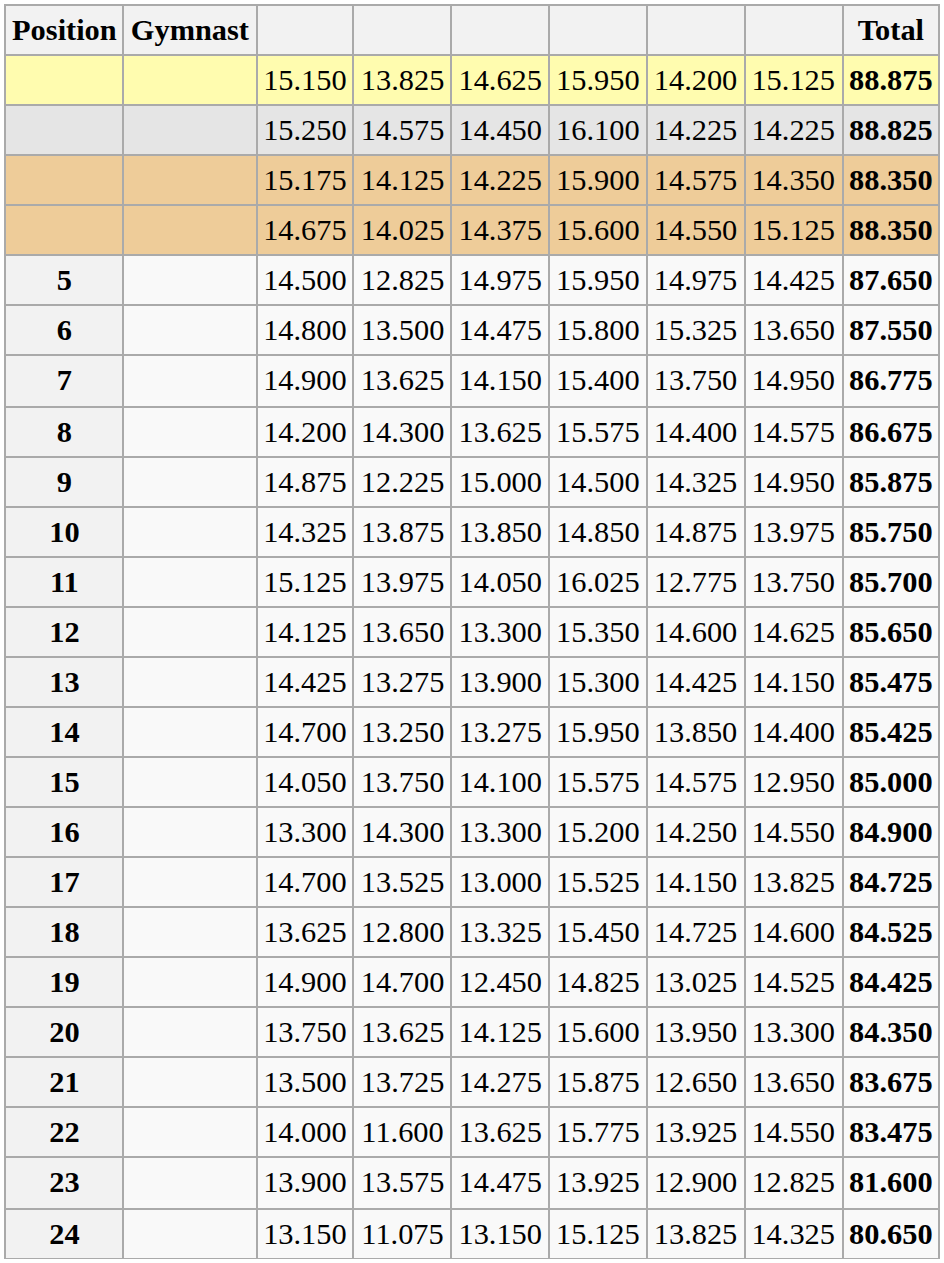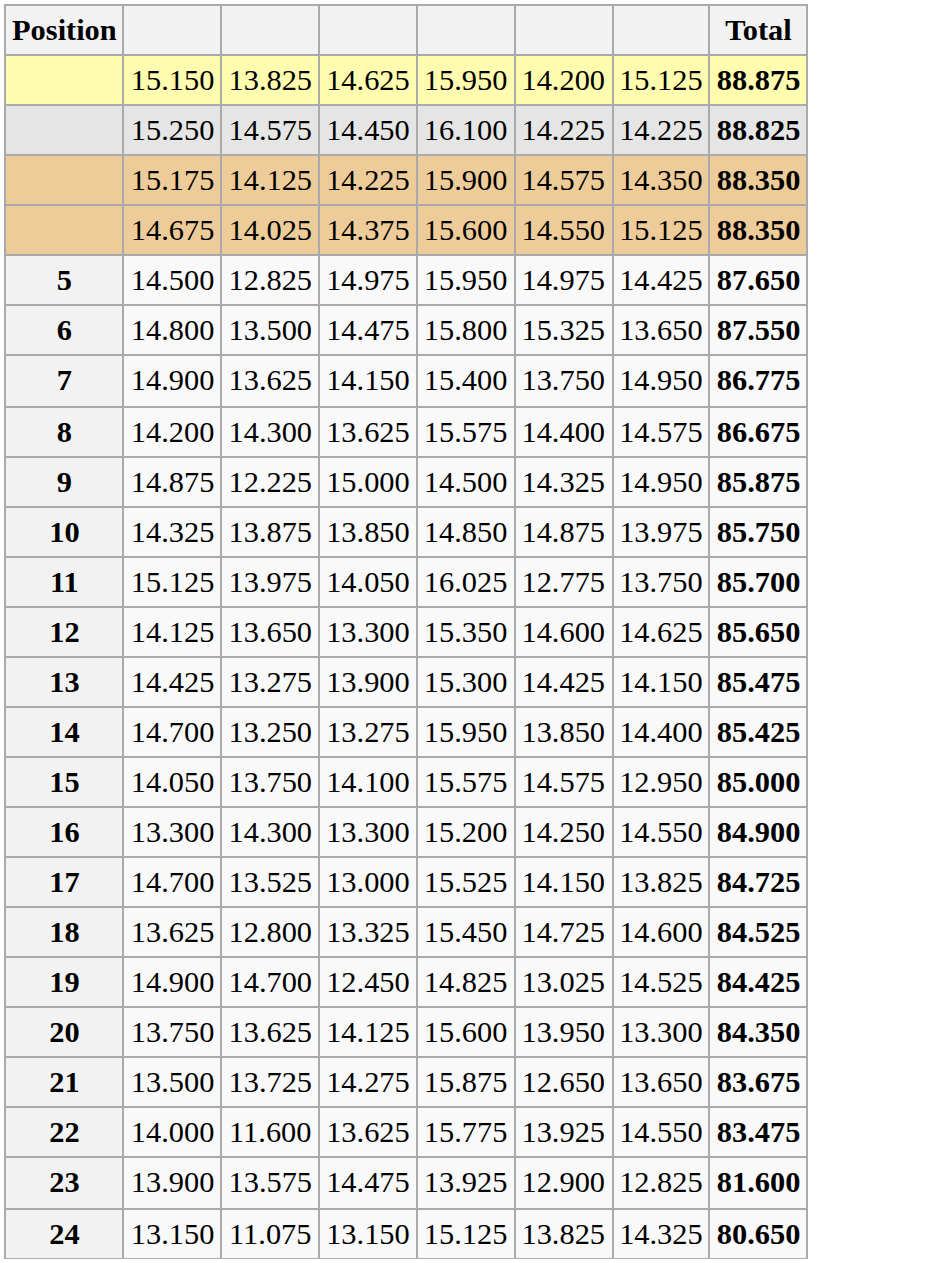 <table class="wikitable sortable" style="text-align:center; font-size:95%">
 <tr>
 <th>Position</th>
-<th>Gymnast</th>
 <th></th>
 <th></th>
 <th></th>
 <th></th>
 <th></th>
 <th></th>
 <th>Total</th>
 </tr>
 <tr bgcolor=fffcaf>
 <td></td>
-<td align=left></td>
 <td>15.150</td>
 <td>13.825</td>
 <td>14.625</td>
 <td>15.950</td>
 <td>14.200</td>
 <td>15.125</td>
 <td><strong>88.875</strong></td>
 </tr>
 <tr bgcolor=e5e5e5>
 <td></td>
-<td align=left></td>
 <td>15.250</td>
 <td>14.575</td>
 <td>14.450</td>
 <td>16.100</td>
 <td>14.225</td>
 <td>14.225</td>
 <td><strong>88.825</strong></td>
 </tr>
 <tr bgcolor=eecc99>
 <td></td>
-<td align=left></td>
 <td>15.175</td>
 <td>14.125</td>
 <td>14.225</td>
 <td>15.900</td>
 <td>14.575</td>
 <td>14.350</td>
 <td><strong>88.350</strong></td>
 </tr>
 <tr bgcolor=eecc99>
 <td></td>
-<td align=left></td>
 <td>14.675</td>
 <td>14.025</td>
 <td>14.375</td>
 <td>15.600</td>
 <td>14.550</td>
 <td>15.125</td>
 <td><strong>88.350</strong></td>
 </tr>
 <tr>
 <th><strong>5</strong></th>
-<td align=left></td>
 <td>14.500</td>
 <td>12.825</td>
 <td>14.975</td>
 <td>15.950</td>
 <td>14.975</td>
 <td>14.425</td>
 <td><strong>87.650</strong></td>
 </tr>
 <tr>
 <th><strong>6</strong></th>
-<td align=left></td>
 <td>14.800</td>
 <td>13.500</td>
 <td>14.475</td>
 <td>15.800</td>
 <td>15.325</td>
 <td>13.650</td>
 <td><strong>87.550</strong></td>
 </tr>
 <tr>
 <th><strong>7</strong></th>
-<td align=left></td>
 <td>14.900</td>
 <td>13.625</td>
 <td>14.150</td>
 <td>15.400</td>
 <td>13.750</td>
 <td>14.950</td>
 <td><strong>86.775</strong></td>
 </tr>
 <tr>
 <th><strong>8</strong></th>
-<td align=left></td>
 <td>14.200</td>
 <td>14.300</td>
 <td>13.625</td>
 <td>15.575</td>
 <td>14.400</td>
 <td>14.575</td>
 <td><strong>86.675</strong></td>
 </tr>
 <tr>
 <th><strong>9</strong></th>
-<td align=left></td>
 <td>14.875</td>
 <td>12.225</td>
 <td>15.000</td>
 <td>14.500</td>
 <td>14.325</td>
 <td>14.950</td>
 <td><strong>85.875</strong></td>
 </tr>
 <tr>
 <th><strong>10</strong></th>
-<td align=left></td>
 <td>14.325</td>
 <td>13.875</td>
 <td>13.850</td>
 <td>14.850</td>
 <td>14.875</td>
 <td>13.975</td>
 <td><strong>85.750</strong></td>
 </tr>
 <tr>
 <th><strong>11</strong></th>
-<td align=left></td>
 <td>15.125</td>
 <td>13.975</td>
 <td>14.050</td>
 <td>16.025</td>
 <td>12.775</td>
 <td>13.750</td>
 <td><strong>85.700</strong></td>
 </tr>
 <tr>
 <th><strong>12</strong></th>
-<td align=left></td>
 <td>14.125</td>
 <td>13.650</td>
 <td>13.300</td>
 <td>15.350</td>
 <td>14.600</td>
 <td>14.625</td>
 <td><strong>85.650</strong></td>
 </tr>
 <tr>
 <th><strong>13</strong></th>
-<td align=left></td>
 <td>14.425</td>
 <td>13.275</td>
 <td>13.900</td>
 <td>15.300</td>
 <td>14.425</td>
 <td>14.150</td>
 <td><strong>85.475</strong></td>
 </tr>
 <tr>
 <th><strong>14</strong></th>
-<td align=left></td>
 <td>14.700</td>
 <td>13.250</td>
 <td>13.275</td>
 <td>15.950</td>
 <td>13.850</td>
 <td>14.400</td>
 <td><strong>85.425</strong></td>
 </tr>
 <tr>
 <th><strong>15</strong></th>
-<td align=left></td>
 <td>14.050</td>
 <td>13.750</td>
 <td>14.100</td>
 <td>15.575</td>
 <td>14.575</td>
 <td>12.950</td>
 <td><strong>85.000</strong></td>
 </tr>
 <tr>
 <th><strong>16</strong></th>
-<td align=left></td>
 <td>13.300</td>
 <td>14.300</td>
 <td>13.300</td>
 <td>15.200</td>
 <td>14.250</td>
 <td>14.550</td>
 <td><strong>84.900</strong></td>
 </tr>
 <tr>
 <th><strong>17</strong></th>
-<td align=left></td>
 <td>14.700</td>
 <td>13.525</td>
 <td>13.000</td>
 <td>15.525</td>
 <td>14.150</td>
 <td>13.825</td>
 <td><strong>84.725</strong></td>
 </tr>
 <tr>
 <th><strong>18</strong></th>
-<td align=left></td>
 <td>13.625</td>
 <td>12.800</td>
 <td>13.325</td>
 <td>15.450</td>
 <td>14.725</td>
 <td>14.600</td>
 <td><strong>84.525</strong></td>
 </tr>
 <tr>
 <th><strong>19</strong></th>
-<td align=left></td>
 <td>14.900</td>
 <td>14.700</td>
 <td>12.450</td>
 <td>14.825</td>
 <td>13.025</td>
 <td>14.525</td>
 <td><strong>84.425</strong></td>
 </tr>
 <tr>
 <th><strong>20</strong></th>
-<td align=left></td>
 <td>13.750</td>
 <td>13.625</td>
 <td>14.125</td>
 <td>15.600</td>
 <td>13.950</td>
 <td>13.300</td>
 <td><strong>84.350</strong></td>
 </tr>
 <tr>
 <th><strong>21</strong></th>
-<td align=left></td>
 <td>13.500</td>
 <td>13.725</td>
 <td>14.275</td>
 <td>15.875</td>
 <td>12.650</td>
 <td>13.650</td>
 <td><strong>83.675</strong></td>
 </tr>
 <tr>
 <th><strong>22</strong></th>
-<td align=left></td>
 <td>14.000</td>
 <td>11.600</td>
 <td>13.625</td>
 <td>15.775</td>
 <td>13.925</td>
 <td>14.550</td>
 <td><strong>83.475</strong></td>
 </tr>
 <tr>
 <th><strong>23</strong></th>
-<td align=left></td>
 <td>13.900</td>
 <td>13.575</td>
 <td>14.475</td>
 <td>13.925</td>
 <td>12.900</td>
 <td>12.825</td>
 <td><strong>81.600</strong></td>
 </tr>
 <tr>
 <th><strong>24</strong></th>
-<td align=left></td>
 <td>13.150</td>
 <td>11.075</td>
 <td>13.150</td>
 <td>15.125</td>
 <td>13.825</td>
 <td>14.325</td>
 <td><strong>80.650</strong></td>
 </tr>
 </table>
